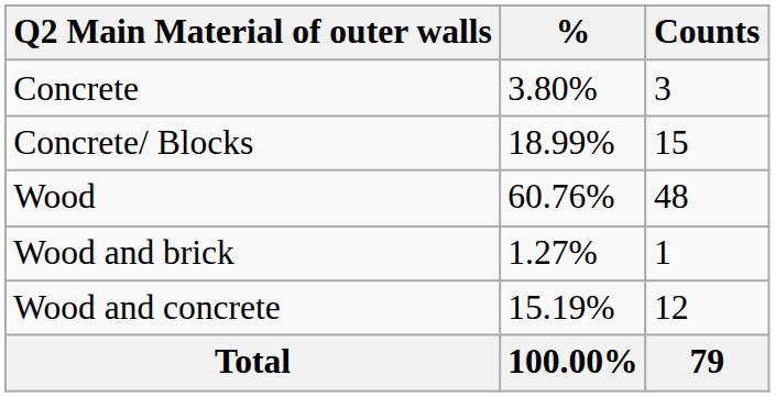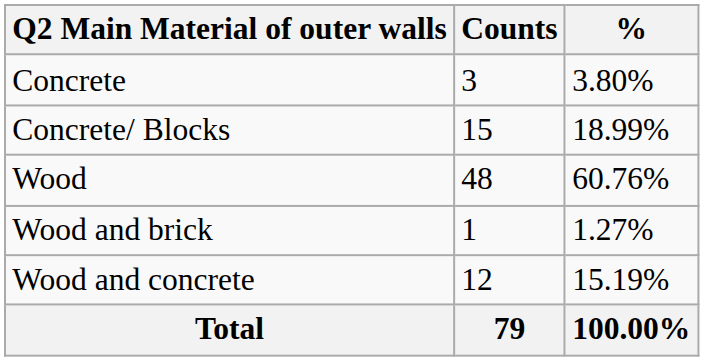 <table class="wikitable sortable">
 <tr>
 <th>Q2 Main Material of outer walls</th>
+<th>Counts</th>
 <th>%</th>
-<th>Counts</th>
 </tr>
 <tr>
 <td>Concrete</td>
+<td>3</td>
 <td>3.80%</td>
-<td>3</td>
 </tr>
 <tr>
 <td>Concrete/ Blocks</td>
+<td>15</td>
 <td>18.99%</td>
-<td>15</td>
 </tr>
 <tr>
 <td>Wood</td>
+<td>48</td>
 <td>60.76%</td>
-<td>48</td>
 </tr>
 <tr>
 <td>Wood and brick</td>
+<td>1</td>
 <td>1.27%</td>
-<td>1</td>
 </tr>
 <tr>
 <td>Wood and concrete</td>
+<td>12</td>
 <td>15.19%</td>
-<td>12</td>
 </tr>
 <tr>
 <th>Total</th>
+<th>79</th>
 <th>100.00%</th>
-<th>79</th>
 </tr>
 </table>
